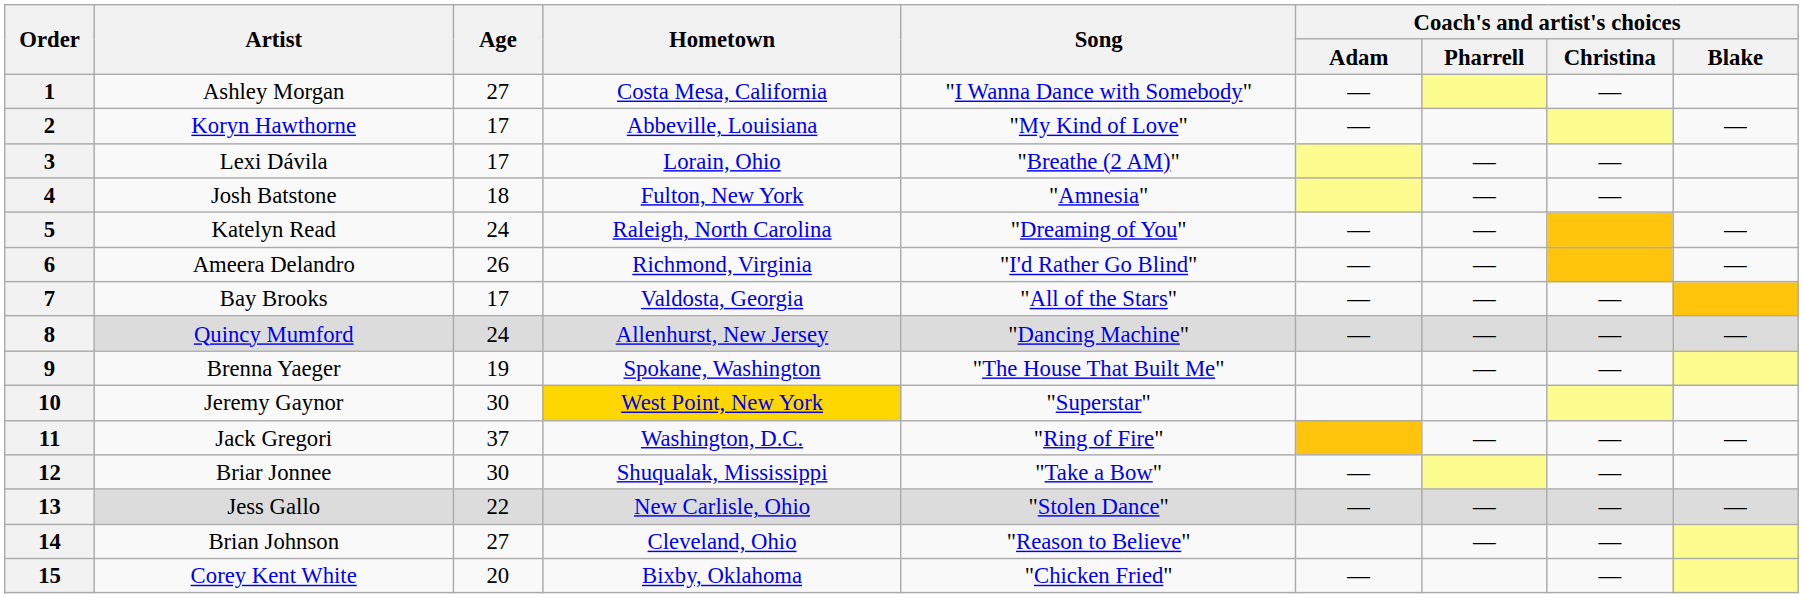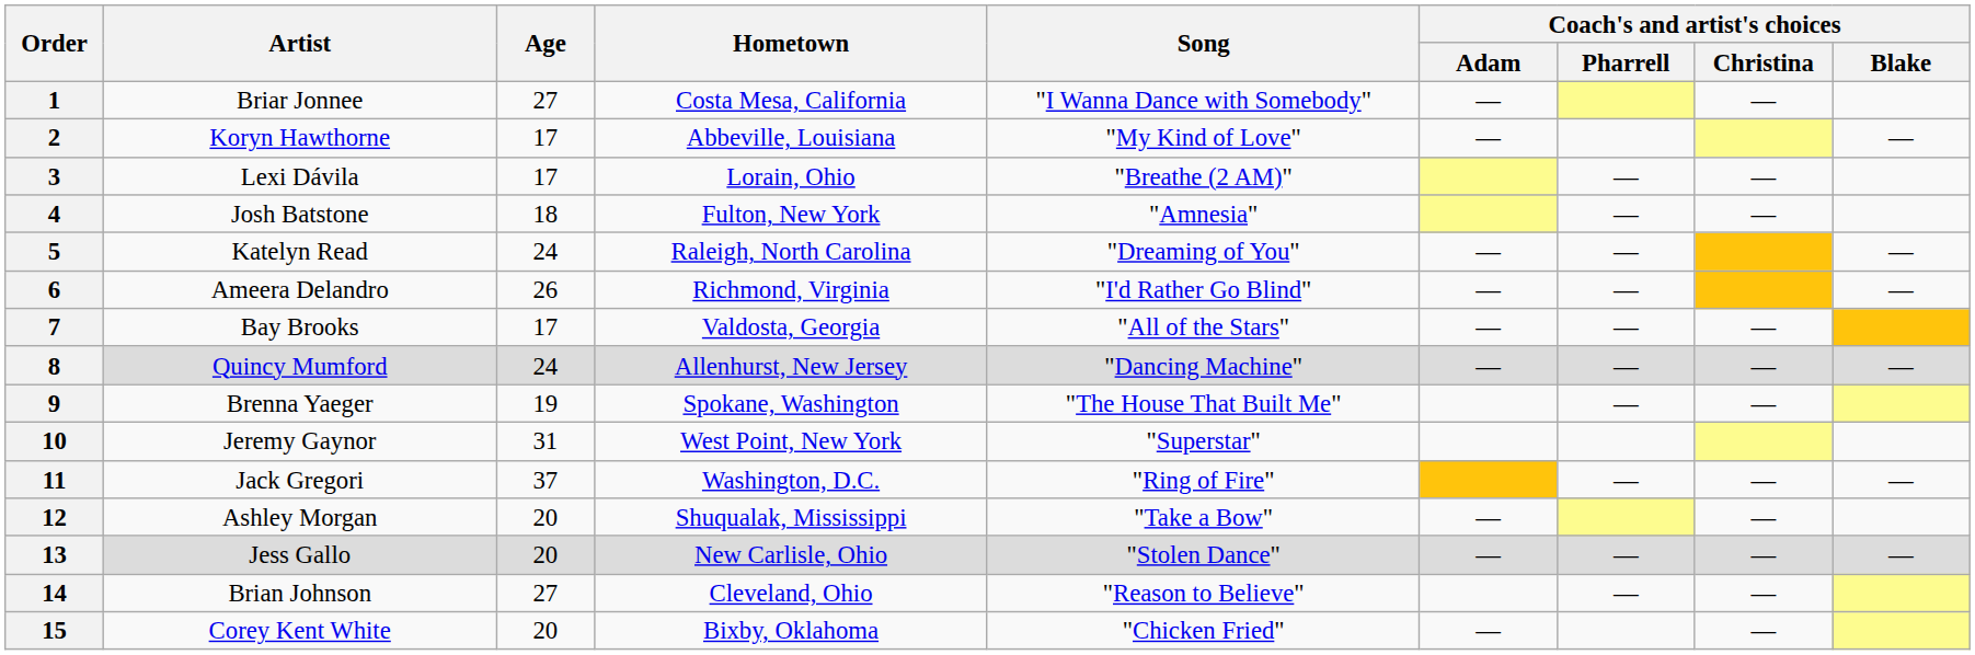 <table class="wikitable" style="text-align:center; line-height:17px; width:100%;">
 <tr>
 <th scope="col" rowspan="2" style="width:05%;">Order</th>
 <th scope="col" rowspan="2" style="width:20%;">Artist</th>
 <th scope="col" rowspan="2" style="width:05%;">Age</th>
 <th scope="col" rowspan="2" style="width:20%;">Hometown</th>
 <th scope="col" rowspan="2" style="width:22%;">Song</th>
 <th scope="col" colspan="4" style="width:28%;">Coach's and artist's choices</th>
 </tr>
 <tr>
 <th style="width:07%;">Adam</th>
 <th style="width:07%;">Pharrell</th>
 <th style="width:07%;">Christina</th>
 <th style="width:07%;">Blake</th>
 </tr>
 <tr>
 <th>1</th>
-<td>Ashley Morgan</td>
+<td>Briar Jonnee</td>
 <td>27</td>
 <td><a href='#'>Costa Mesa, California</a></td>
 <td>"<a href='#'>I Wanna Dance with Somebody</a>"</td>
 <td>—</td>
 <td style="background:#fdfc8f;"><strong></strong></td>
 <td>—</td>
 <td><strong></strong></td>
 </tr>
 <tr>
 <th>2</th>
 <td><a href='#'>Koryn Hawthorne</a></td>
 <td>17</td>
 <td><a href='#'>Abbeville, Louisiana</a></td>
 <td>"<a href='#'>My Kind of Love</a>"</td>
 <td>—</td>
 <td><strong></strong></td>
 <td style="background:#fdfc8f;"><strong></strong></td>
 <td>—</td>
 </tr>
 <tr>
 <th>3</th>
 <td>Lexi Dávila</td>
 <td>17</td>
 <td><a href='#'>Lorain, Ohio</a></td>
 <td>"<a href='#'>Breathe (2 AM)</a>"</td>
 <td style="background:#fdfc8f;"><strong></strong></td>
 <td>—</td>
 <td>—</td>
 <td><strong></strong></td>
 </tr>
 <tr>
 <th>4</th>
 <td>Josh Batstone</td>
 <td>18</td>
 <td><a href='#'>Fulton, New York</a></td>
 <td>"<a href='#'>Amnesia</a>"</td>
 <td style="background:#fdfc8f;"><strong></strong></td>
 <td>—</td>
 <td>—</td>
 <td><strong></strong></td>
 </tr>
 <tr>
 <th>5</th>
 <td>Katelyn Read</td>
 <td>24</td>
 <td><a href='#'>Raleigh, North Carolina</a></td>
 <td>"<a href='#'>Dreaming of You</a>"</td>
 <td>—</td>
 <td>—</td>
 <td style="background:#FFC40C;"><strong></strong></td>
 <td>—</td>
 </tr>
 <tr>
 <th>6</th>
 <td>Ameera Delandro</td>
 <td>26</td>
 <td><a href='#'>Richmond, Virginia</a></td>
 <td>"<a href='#'>I'd Rather Go Blind</a>"</td>
 <td>—</td>
 <td>—</td>
 <td style="background:#FFC40C;"><strong></strong></td>
 <td>—</td>
 </tr>
 <tr>
 <th>7</th>
 <td>Bay Brooks</td>
 <td>17</td>
 <td><a href='#'>Valdosta, Georgia</a></td>
 <td>"<a href='#'>All of the Stars</a>"</td>
 <td>—</td>
 <td>—</td>
 <td>—</td>
 <td style="background:#FFC40C;"><strong></strong></td>
 </tr>
 <tr>
 <th>8</th>
 <td style="background:#DCDCDC;"><a href='#'>Quincy Mumford</a></td>
 <td style="background:#DCDCDC;">24</td>
 <td style="background:#DCDCDC;"><a href='#'>Allenhurst, New Jersey</a></td>
 <td style="background:#DCDCDC;">"<a href='#'>Dancing Machine</a>"</td>
 <td style="background:#DCDCDC;">—</td>
 <td style="background:#DCDCDC;">—</td>
 <td style="background:#DCDCDC;">—</td>
 <td style="background:#DCDCDC;">—</td>
 </tr>
 <tr>
 <th>9</th>
 <td>Brenna Yaeger</td>
 <td>19</td>
 <td><a href='#'>Spokane, Washington</a></td>
 <td>"<a href='#'>The House That Built Me</a>"</td>
 <td><strong></strong></td>
 <td>—</td>
 <td>—</td>
 <td style="background:#fdfc8f;"><strong></strong></td>
 </tr>
 <tr>
 <th>10</th>
 <td>Jeremy Gaynor</td>
-<td>30</td>
-<td style="background: gold;"><a href='#'>West Point, New York</a></td>
+<td>31</td>
+<td><a href='#'>West Point, New York</a></td>
 <td>"<a href='#'>Superstar</a>"</td>
 <td><strong></strong></td>
 <td><strong></strong></td>
 <td style="background:#fdfc8f;"><strong></strong></td>
 <td><strong></strong></td>
 </tr>
 <tr>
 <th>11</th>
 <td>Jack Gregori</td>
 <td>37</td>
 <td><a href='#'>Washington, D.C.</a></td>
 <td>"<a href='#'>Ring of Fire</a>"</td>
 <td style="background:#FFC40C;"><strong></strong></td>
 <td>—</td>
 <td>—</td>
 <td>—</td>
 </tr>
 <tr>
 <th>12</th>
-<td>Briar Jonnee</td>
-<td>30</td>
+<td>Ashley Morgan</td>
+<td>20</td>
 <td><a href='#'>Shuqualak, Mississippi</a></td>
 <td>"<a href='#'>Take a Bow</a>"</td>
 <td>—</td>
 <td style="background:#fdfc8f;"><strong></strong></td>
 <td>—</td>
 <td><strong></strong></td>
 </tr>
 <tr>
 <th>13</th>
 <td style="background:#DCDCDC;">Jess Gallo</td>
-<td style="background:#DCDCDC;">22</td>
+<td style="background:#DCDCDC;">20</td>
 <td style="background:#DCDCDC;"><a href='#'>New Carlisle, Ohio</a></td>
 <td style="background:#DCDCDC;">"<a href='#'>Stolen Dance</a>"</td>
 <td style="background:#DCDCDC;">—</td>
 <td style="background:#DCDCDC;">—</td>
 <td style="background:#DCDCDC;">—</td>
 <td style="background:#DCDCDC;">—</td>
 </tr>
 <tr>
 <th>14</th>
 <td>Brian Johnson</td>
 <td>27</td>
 <td><a href='#'>Cleveland, Ohio</a></td>
 <td>"<a href='#'>Reason to Believe</a>"</td>
 <td><strong></strong></td>
 <td>—</td>
 <td>—</td>
 <td style="background:#fdfc8f;"><strong></strong></td>
 </tr>
 <tr>
 <th>15</th>
 <td><a href='#'>Corey Kent White</a></td>
 <td>20</td>
 <td><a href='#'>Bixby, Oklahoma</a></td>
 <td>"<a href='#'>Chicken Fried</a>"</td>
 <td>—</td>
 <td><strong></strong></td>
 <td>—</td>
 <td style="background:#fdfc8f;"><strong></strong></td>
 </tr>
 </table>
